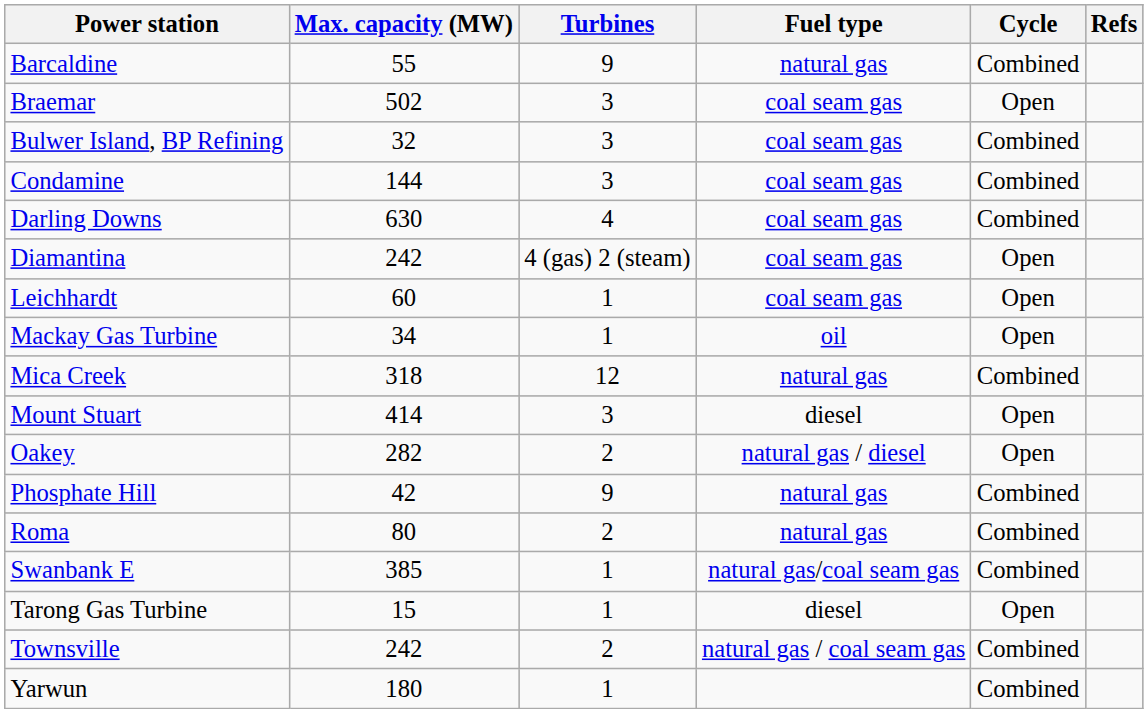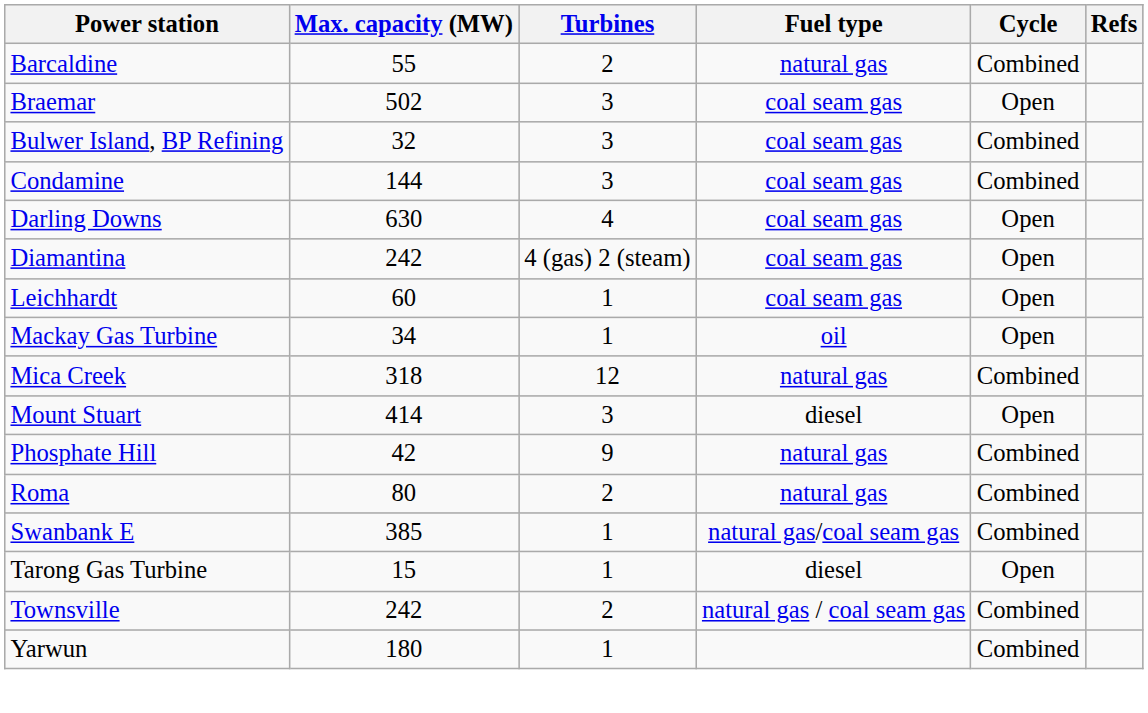 <table class="wikitable sortable" style="text-align: center">
 <tr>
 <th>Power station</th>
 <th><a href='#'>Max. capacity</a> (MW)</th>
 <th><a href='#'>Turbines</a></th>
 <th>Fuel type</th>
 <th>Cycle</th>
 <th>Refs</th>
 </tr>
 <tr>
 <td align="left"><a href='#'>Barcaldine</a></td>
 <td>55</td>
-<td>9</td>
+<td>2</td>
 <td><a href='#'>natural gas</a></td>
 <td>Combined</td>
 <td></td>
 </tr>
 <tr>
 <td align="left"><a href='#'>Braemar</a></td>
 <td>502</td>
 <td>3</td>
 <td><a href='#'>coal seam gas</a></td>
 <td>Open</td>
 <td></td>
 </tr>
 <tr>
 <td align="left"><a href='#'>Bulwer Island</a>, <a href='#'>BP Refining</a></td>
 <td>32</td>
 <td>3</td>
 <td><a href='#'>coal seam gas</a></td>
 <td>Combined</td>
 <td></td>
 </tr>
 <tr>
 <td align="left"><a href='#'>Condamine</a></td>
 <td>144</td>
 <td>3</td>
 <td><a href='#'>coal seam gas</a></td>
 <td>Combined</td>
 <td></td>
 </tr>
 <tr>
 <td align="left"><a href='#'>Darling Downs</a></td>
 <td>630</td>
 <td>4</td>
 <td><a href='#'>coal seam gas</a></td>
-<td>Combined</td>
+<td>Open</td>
 <td></td>
 </tr>
 <tr>
 <td align="left"><a href='#'>Diamantina</a></td>
 <td>242</td>
 <td>4 (gas) 2 (steam)</td>
 <td><a href='#'>coal seam gas</a></td>
 <td>Open</td>
 <td></td>
 </tr>
 <tr>
 <td align="left"><a href='#'>Leichhardt</a></td>
 <td>60</td>
 <td>1</td>
 <td><a href='#'>coal seam gas</a></td>
 <td>Open</td>
 <td></td>
 </tr>
 <tr>
 <td align="left"><a href='#'>Mackay Gas Turbine</a></td>
 <td>34</td>
 <td>1</td>
 <td><a href='#'>oil</a></td>
 <td>Open</td>
 <td></td>
 </tr>
 <tr>
 <td align="left"><a href='#'>Mica Creek</a></td>
 <td>318</td>
 <td>12</td>
 <td><a href='#'>natural gas</a></td>
 <td>Combined</td>
 <td></td>
 </tr>
 <tr>
 <td align="left"><a href='#'>Mount Stuart</a></td>
 <td>414</td>
 <td>3</td>
 <td>diesel</td>
-<td>Open</td>
-<td></td>
-</tr>
-<tr>
-<td align="left"><a href='#'>Oakey</a></td>
-<td>282</td>
-<td>2</td>
-<td><a href='#'>natural gas</a> / <a href='#'>diesel</a></td>
 <td>Open</td>
 <td></td>
 </tr>
 <tr>
 <td align="left"><a href='#'>Phosphate Hill</a></td>
 <td>42</td>
 <td>9</td>
 <td><a href='#'>natural gas</a></td>
 <td>Combined</td>
 <td></td>
 </tr>
 <tr>
 <td align="left"><a href='#'>Roma</a></td>
 <td>80</td>
 <td>2</td>
 <td><a href='#'>natural gas</a></td>
 <td>Combined</td>
 <td></td>
 </tr>
 <tr>
 <td align="left"><a href='#'>Swanbank E</a></td>
 <td>385</td>
 <td>1</td>
 <td><a href='#'>natural gas</a>/<a href='#'>coal seam gas</a></td>
 <td>Combined</td>
 <td></td>
 </tr>
 <tr>
 <td align="left">Tarong Gas Turbine</td>
 <td>15</td>
 <td>1</td>
 <td>diesel</td>
 <td>Open</td>
 <td></td>
 </tr>
 <tr>
 <td align="left"><a href='#'>Townsville</a></td>
 <td>242</td>
 <td>2</td>
 <td><a href='#'>natural gas</a> / <a href='#'>coal seam gas</a></td>
 <td>Combined</td>
 <td></td>
 </tr>
 <tr>
 <td align="left">Yarwun</td>
 <td>180</td>
 <td>1</td>
 <td></td>
 <td>Combined</td>
 <td></td>
 </tr>
 </table>
